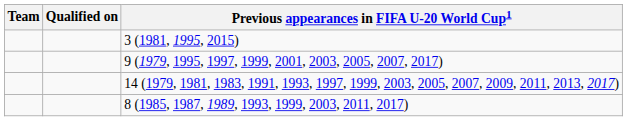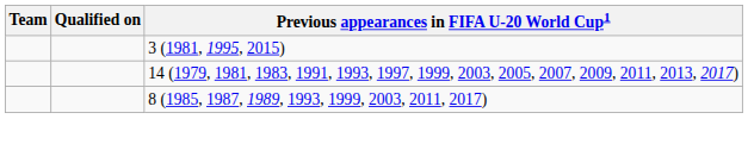 <table class="wikitable sortable">
 <tr>
 <th>Team</th>
 <th>Qualified on</th>
 <th data-sort-type="number">Previous <a href='#'>appearances</a> in <a href='#'>FIFA U-20 World Cup</a><sup><strong><a href='#'>1</a></strong></sup></th>
 </tr>
 <tr>
 <td></td>
 <td></td>
 <td>3 (<a href='#'>1981</a>, <em><a href='#'>1995</a></em>, <a href='#'>2015</a>)</td>
 </tr>
 <tr>
 <td></td>
 <td></td>
-<td>9 (<em><a href='#'>1979</a></em>, <a href='#'>1995</a>, <a href='#'>1997</a>, <a href='#'>1999</a>, <a href='#'>2001</a>, <a href='#'>2003</a>, <a href='#'>2005</a>, <a href='#'>2007</a>, <a href='#'>2017</a>)</td>
-</tr>
-<tr>
-<td></td>
-<td></td>
 <td>14 (<a href='#'>1979</a>, <a href='#'>1981</a>, <a href='#'>1983</a>, <a href='#'>1991</a>, <a href='#'>1993</a>, <a href='#'>1997</a>, <a href='#'>1999</a>, <a href='#'>2003</a>, <a href='#'>2005</a>, <a href='#'>2007</a>, <a href='#'>2009</a>, <a href='#'>2011</a>, <a href='#'>2013</a>, <em><a href='#'>2017</a></em>)</td>
 </tr>
 <tr>
 <td></td>
 <td></td>
 <td>8 (<a href='#'>1985</a>, <a href='#'>1987</a>, <em><a href='#'>1989</a></em>, <a href='#'>1993</a>, <a href='#'>1999</a>, <a href='#'>2003</a>, <a href='#'>2011</a>,  <a href='#'>2017</a>)</td>
 </tr>
 </table>
